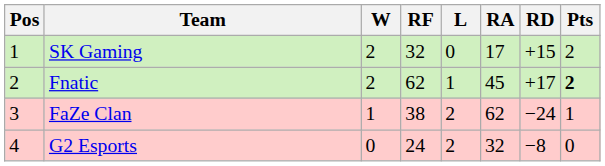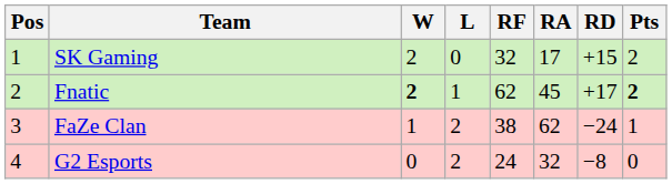 <table class="wikitable">
 <tr>
 <th width="25px">Pos</th>
 <th width="250px">Team</th>
 <th width="25px">W</th>
+<th width="25px">L</th>
 <th width="25px">RF</th>
-<th width="25px">L</th>
 <th width="25px">RA</th>
 <th width="25px">RD</th>
 <th width="25px">Pts</th>
 </tr>
 <tr style="background: #D0F0C0;">
 <td>1</td>
 <td><a href='#'>SK Gaming</a></td>
 <td>2</td>
+<td>0</td>
 <td>32</td>
-<td>0</td>
 <td>17</td>
 <td>+15</td>
 <td>2</td>
 </tr>
 <tr style="background: #D0F0C0;">
 <td>2</td>
 <td><a href='#'>Fnatic</a></td>
-<td>2</td>
+<td><strong>2</strong></td>
+<td>1</td>
 <td>62</td>
-<td>1</td>
 <td>45</td>
 <td>+17</td>
 <td><strong>2</strong></td>
 </tr>
 <tr style="background: #FFCCCC;">
 <td>3</td>
 <td><a href='#'>FaZe Clan</a></td>
 <td>1</td>
+<td>2</td>
 <td>38</td>
-<td>2</td>
 <td>62</td>
 <td>−24</td>
 <td>1</td>
 </tr>
 <tr style="background: #FFCCCC;">
 <td>4</td>
 <td><a href='#'>G2 Esports</a></td>
 <td>0</td>
+<td>2</td>
 <td>24</td>
-<td>2</td>
 <td>32</td>
 <td>−8</td>
 <td>0</td>
 </tr>
 </table>
